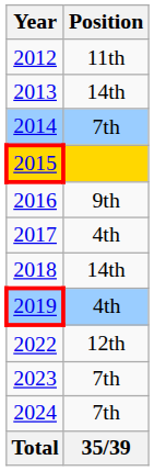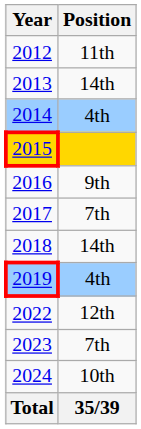 <table class="wikitable" style="text-align: center">
 <tr>
 <th>Year</th>
 <th>Position</th>
 </tr>
 <tr>
 <td> <a href='#'>2012</a></td>
 <td>11th</td>
 </tr>
 <tr>
 <td> <a href='#'>2013</a></td>
 <td>14th</td>
 </tr>
 <tr bgcolor=#9acdff>
 <td> <a href='#'>2014</a></td>
-<td>7th</td>
+<td>4th</td>
 </tr>
 <tr bgcolor=gold>
 <td style="border: 3px solid red"> <a href='#'>2015</a></td>
 <td></td>
 </tr>
 <tr>
 <td> <a href='#'>2016</a></td>
 <td>9th</td>
 </tr>
 <tr>
 <td> <a href='#'>2017</a></td>
-<td>4th</td>
+<td>7th</td>
 </tr>
 <tr>
 <td> <a href='#'>2018</a></td>
 <td>14th</td>
 </tr>
 <tr bgcolor=#9acdff>
 <td style="border: 3px solid red"> <a href='#'>2019</a></td>
 <td>4th</td>
 </tr>
 <tr>
 <td> <a href='#'>2022</a></td>
 <td>12th</td>
 </tr>
 <tr>
 <td> <a href='#'>2023</a></td>
 <td>7th</td>
 </tr>
 <tr>
 <td> <a href='#'>2024</a></td>
-<td>7th</td>
+<td>10th</td>
 </tr>
 <tr>
 <th>Total</th>
 <th>35/39</th>
 </tr>
 </table>
